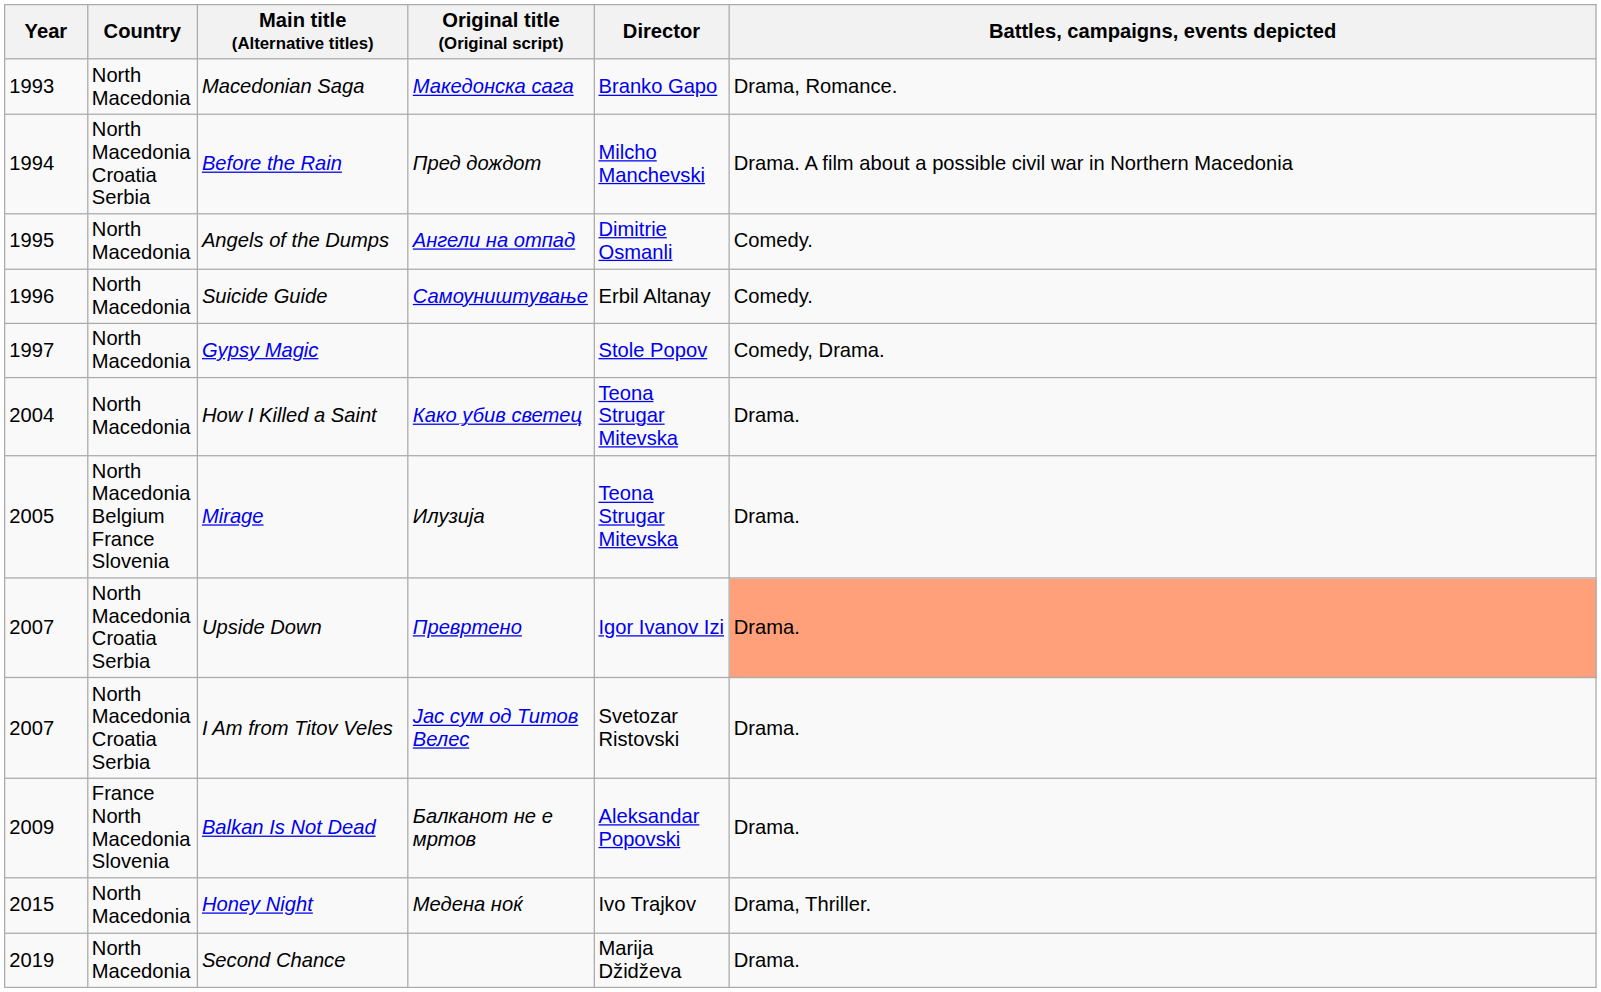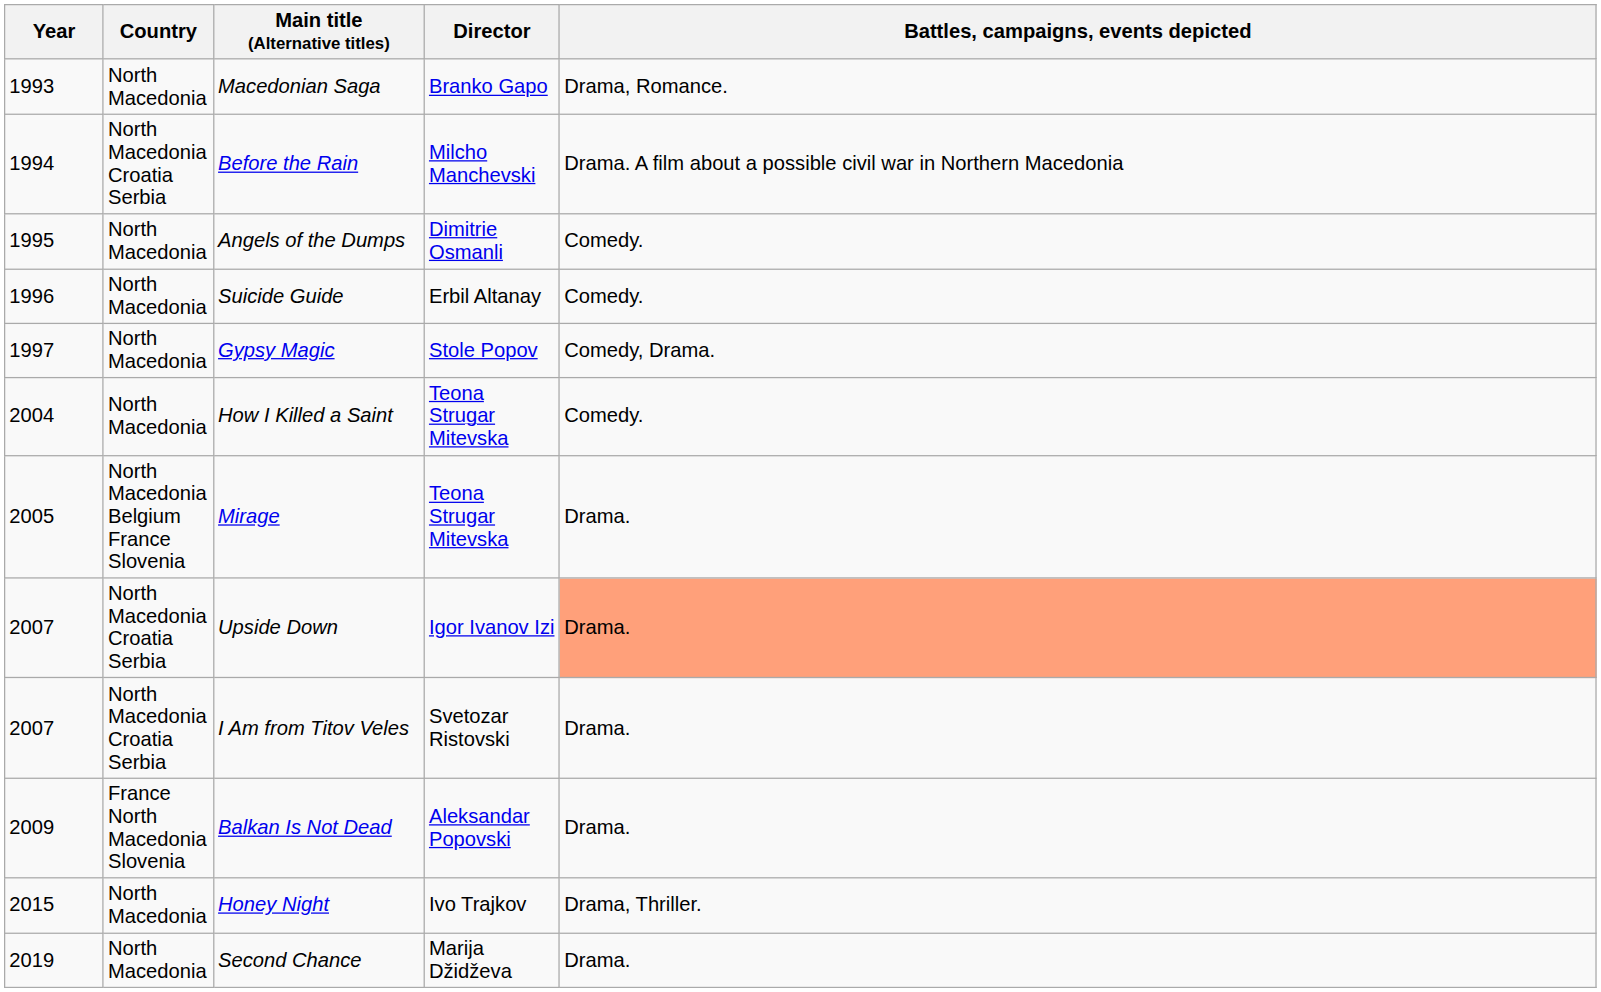 <table class="wikitable sortable" style="width:100%;">
 <tr>
 <th class="unsortable">Year</th>
 <th width= 80>Country</th>
 <th width=160>Main title<br><small>(Alternative titles)</small></th>
-<th width=140>Original title<br><small>(Original script)</small></th>
 <th width=100>Director</th>
 <th class="unsortable">Battles, campaigns, events depicted</th>
 </tr>
 <tr>
 <td>1993</td>
 <td>North Macedonia</td>
 <td><em>Macedonian Saga</em></td>
-<td><em><a href='#'>Македонска сага</a></em></td>
 <td><a href='#'>Branko Gapo</a></td>
 <td>Drama, Romance.</td>
 </tr>
 <tr>
 <td>1994</td>
 <td>North Macedonia<br>Croatia<br>Serbia</td>
 <td><em><a href='#'>Before the Rain</a></em></td>
-<td><em>Пред дождот</em></td>
 <td><a href='#'>Milcho Manchevski</a></td>
 <td>Drama. A film about a possible civil war in Northern Macedonia</td>
 </tr>
 <tr>
 <td>1995</td>
 <td>North Macedonia</td>
 <td><em>Angels of the Dumps</em></td>
-<td><em><a href='#'>Ангели на отпад</a></em></td>
 <td><a href='#'>Dimitrie Osmanli</a></td>
 <td>Comedy.</td>
 </tr>
 <tr>
 <td>1996</td>
 <td>North Macedonia</td>
 <td><em>Suicide Guide</em></td>
-<td><em><a href='#'>Самоуништување</a></em></td>
 <td>Erbil Altanay</td>
 <td>Comedy.</td>
 </tr>
 <tr>
 <td>1997</td>
 <td>North Macedonia</td>
 <td><em><a href='#'>Gypsy Magic</a></em></td>
-<td></td>
 <td><a href='#'>Stole Popov</a></td>
 <td>Comedy, Drama.</td>
 </tr>
 <tr>
 <td>2004</td>
 <td>North Macedonia</td>
 <td><em>How I Killed a Saint</em></td>
-<td><em><a href='#'>Како убив светец</a></em></td>
 <td><a href='#'>Teona Strugar Mitevska</a></td>
-<td>Drama.</td>
+<td>Comedy.</td>
 </tr>
 <tr>
 <td>2005</td>
 <td>North Macedonia<br>Belgium<br>France<br>Slovenia</td>
 <td><em><a href='#'>Mirage</a></em></td>
-<td><em>Илузија</em></td>
 <td><a href='#'>Teona Strugar Mitevska</a></td>
 <td>Drama.</td>
 </tr>
 <tr>
 <td>2007</td>
 <td>North Macedonia<br>Croatia<br>Serbia</td>
 <td><em>Upside Down</em></td>
-<td><em><a href='#'>Превртено</a></em></td>
 <td><a href='#'>Igor Ivanov Izi</a></td>
 <td style="background: lightsalmon;">Drama.</td>
 </tr>
 <tr>
 <td>2007</td>
 <td>North Macedonia<br>Croatia<br>Serbia</td>
 <td><em>I Am from Titov Veles</em></td>
-<td><em><a href='#'>Јас сум од Титов Велес</a></em></td>
 <td>Svetozar Ristovski</td>
 <td>Drama.</td>
 </tr>
 <tr>
 <td>2009</td>
 <td>France<br>North Macedonia<br>Slovenia</td>
 <td><em><a href='#'>Balkan Is Not Dead</a></em></td>
-<td><em>Балканот не е мртов</em></td>
 <td><a href='#'>Aleksandar Popovski</a></td>
 <td>Drama.</td>
 </tr>
 <tr>
 <td>2015</td>
 <td>North Macedonia</td>
 <td><em><a href='#'>Honey Night</a></em></td>
-<td><em>Медена ноќ</em></td>
 <td>Ivo Trajkov</td>
 <td>Drama, Thriller.</td>
 </tr>
 <tr>
 <td>2019</td>
 <td>North Macedonia</td>
 <td><em>Second Chance</em></td>
-<td></td>
 <td>Marija Džidževa</td>
 <td>Drama.</td>
 </tr>
 </table>
